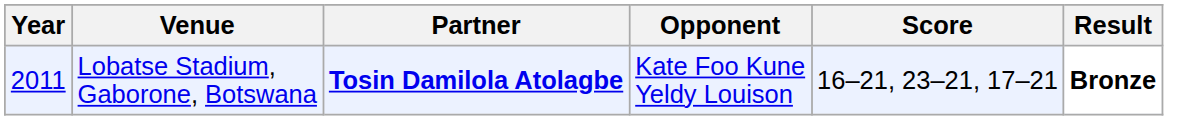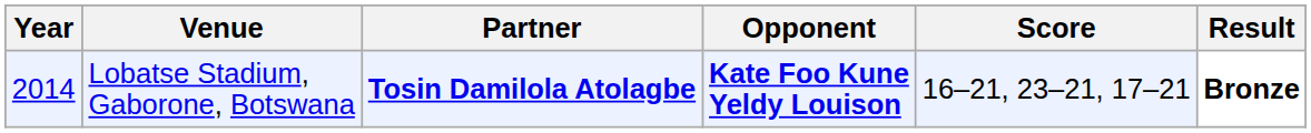 <table class="sortable wikitable" style="font-size: 90%;">
 <tr>
 <th>Year</th>
 <th>Venue</th>
 <th>Partner</th>
 <th>Opponent</th>
 <th>Score</th>
 <th>Result</th>
 </tr>
 <tr style="background:#ECF2FF">
-<td align="center"><a href='#'>2011</a></td>
+<td align="center"><a href='#'>2014</a></td>
 <td align="left"><a href='#'>Lobatse Stadium</a>,<br><a href='#'>Gaborone</a>, <a href='#'>Botswana</a></td>
 <td align="left"><strong> <a href='#'>Tosin Damilola Atolagbe</a></strong></td>
-<td align="left"> <a href='#'>Kate Foo Kune</a><br> <a href='#'>Yeldy Louison</a></td>
+<td align="left"><strong> <a href='#'>Kate Foo Kune</a><br> <a href='#'>Yeldy Louison</a></strong></td>
 <td align="left">16–21, 23–21, 17–21</td>
 <td style="text-align:left; background:white"> <strong>Bronze</strong></td>
 </tr>
 </table>
